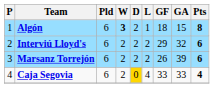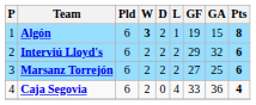 <table class="wikitable sortable" style="text-align: center;">
 <tr>
 <th align="center">P</th>
 <th align="center">Team</th>
 <th align="center">Pld</th>
 <th align="center">W</th>
 <th align="center">D</th>
 <th align="center">L</th>
 <th align="center">GF</th>
 <th align="center">GA</th>
 <th align="center">Pts</th>
 </tr>
 <tr ! style="background:#97DEFF;">
 <td>1</td>
 <td align="left"><strong><a href='#'>Algón</a></strong></td>
 <td>6</td>
 <td><strong>3</strong></td>
 <td>2</td>
 <td>1</td>
-<td>18</td>
+<td>19</td>
 <td>15</td>
 <td><strong>8</strong></td>
 </tr>
 <tr ! style="background:#97DEFF;">
 <td>2</td>
 <td align="left"><strong><a href='#'>Interviú Lloyd's</a></strong></td>
 <td>6</td>
 <td>2</td>
 <td>2</td>
 <td>2</td>
 <td>29</td>
 <td>32</td>
 <td><strong>6</strong></td>
 </tr>
 <tr ! style="background:#97DEFF;">
 <td>3</td>
 <td align="left"><strong><a href='#'>Marsanz Torrejón</a></strong></td>
 <td>6</td>
 <td>2</td>
 <td>2</td>
 <td>2</td>
-<td>26</td>
-<td>39</td>
+<td>27</td>
+<td>25</td>
 <td><strong>6</strong></td>
 </tr>
 <tr>
 <td>4</td>
 <td align="left"><strong><a href='#'>Caja Segovia</a></strong></td>
 <td>6</td>
 <td>2</td>
-<td style="background: gold;">0</td>
+<td>0</td>
 <td>4</td>
 <td>33</td>
-<td>33</td>
+<td>36</td>
 <td><strong>4</strong></td>
 </tr>
 <tr>
 </tr>
 </table>
